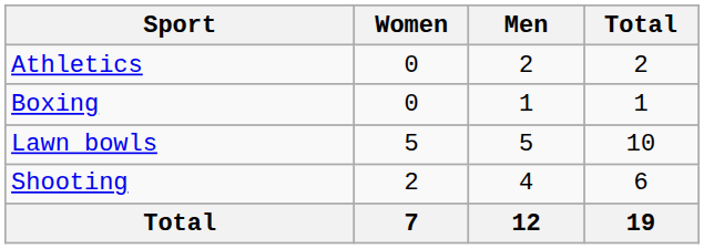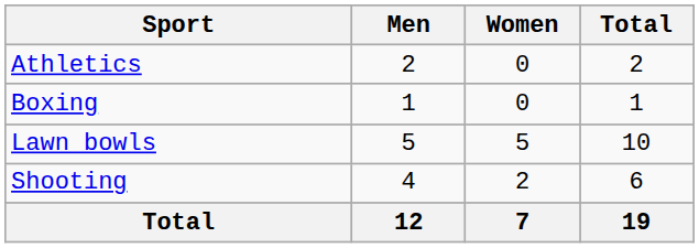 <table class="wikitable sortable" style="text-align:center;">
 <tr>
 <th width=180>Sport</th>
+<th width=55>Men</th>
 <th width=55>Women</th>
-<th width=55>Men</th>
 <th width=55>Total</th>
 </tr>
 <tr>
 <td align=left><a href='#'>Athletics</a></td>
+<td>2</td>
 <td>0</td>
-<td>2</td>
 <td>2</td>
 </tr>
 <tr>
 <td align=left><a href='#'>Boxing</a></td>
+<td>1</td>
 <td>0</td>
-<td>1</td>
 <td>1</td>
 </tr>
 <tr>
 <td align=left><a href='#'>Lawn bowls</a></td>
 <td>5</td>
 <td>5</td>
 <td>10</td>
 </tr>
 <tr>
 <td align=left><a href='#'>Shooting</a></td>
+<td>4</td>
 <td>2</td>
-<td>4</td>
 <td>6</td>
 </tr>
 <tr>
 <th>Total</th>
+<th>12</th>
 <th>7</th>
-<th>12</th>
 <th>19</th>
 </tr>
 </table>
